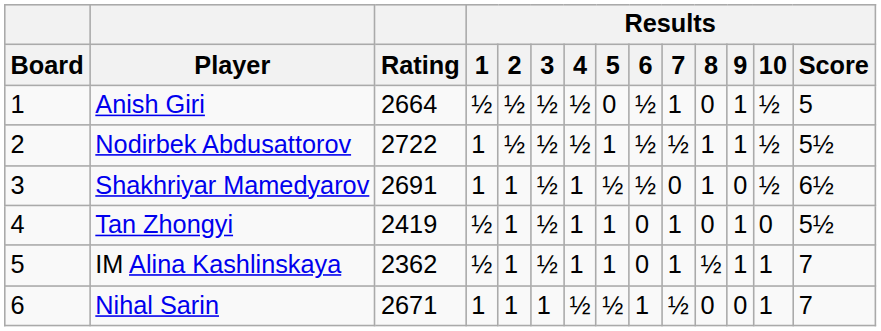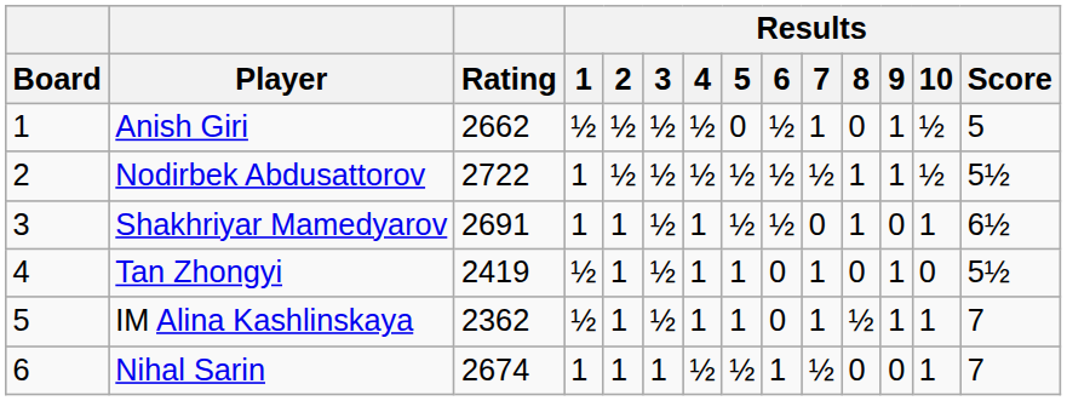 <table class="wikitable">
 <tr>
 <th></th>
 <th></th>
 <th></th>
 <th colspan="11">Results</th>
 </tr>
 <tr>
 <th>Board</th>
 <th>Player</th>
 <th>Rating</th>
 <th>1</th>
 <th>2</th>
 <th>3</th>
 <th>4</th>
 <th>5</th>
 <th>6</th>
 <th>7</th>
 <th>8</th>
 <th>9</th>
 <th>10</th>
 <th>Score</th>
 </tr>
 <tr>
 <td>1</td>
 <td> <a href='#'>Anish Giri</a></td>
-<td>2664</td>
+<td>2662</td>
 <td>½</td>
 <td>½</td>
 <td>½</td>
 <td>½</td>
 <td>0</td>
 <td>½</td>
 <td>1</td>
 <td>0</td>
 <td>1</td>
 <td>½</td>
 <td>5</td>
 </tr>
 <tr>
 <td>2</td>
 <td> <a href='#'>Nodirbek Abdusattorov</a></td>
 <td>2722</td>
 <td>1</td>
 <td>½</td>
 <td>½</td>
 <td>½</td>
-<td>1</td>
+<td>½</td>
 <td>½</td>
 <td>½</td>
 <td>1</td>
 <td>1</td>
 <td>½</td>
 <td>5½</td>
 </tr>
 <tr>
 <td>3</td>
 <td> <a href='#'>Shakhriyar Mamedyarov</a></td>
 <td>2691</td>
 <td>1</td>
 <td>1</td>
 <td>½</td>
 <td>1</td>
 <td>½</td>
 <td>½</td>
 <td>0</td>
 <td>1</td>
 <td>0</td>
-<td>½</td>
+<td>1</td>
 <td>6½</td>
 </tr>
 <tr>
 <td>4</td>
 <td> <a href='#'>Tan Zhongyi</a></td>
 <td>2419</td>
 <td>½</td>
 <td>1</td>
 <td>½</td>
 <td>1</td>
 <td>1</td>
 <td>0</td>
 <td>1</td>
 <td>0</td>
 <td>1</td>
 <td>0</td>
 <td>5½</td>
 </tr>
 <tr>
 <td>5</td>
 <td> IM <a href='#'>Alina Kashlinskaya</a></td>
 <td>2362</td>
 <td>½</td>
 <td>1</td>
 <td>½</td>
 <td>1</td>
 <td>1</td>
 <td>0</td>
 <td>1</td>
 <td>½</td>
 <td>1</td>
 <td>1</td>
 <td>7</td>
 </tr>
 <tr>
 <td>6</td>
 <td> <a href='#'>Nihal Sarin</a></td>
-<td>2671</td>
+<td>2674</td>
 <td>1</td>
 <td>1</td>
 <td>1</td>
 <td>½</td>
 <td>½</td>
 <td>1</td>
 <td>½</td>
 <td>0</td>
 <td>0</td>
 <td>1</td>
 <td>7</td>
 </tr>
 </table>
